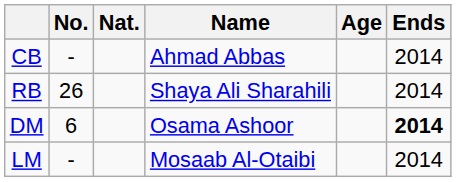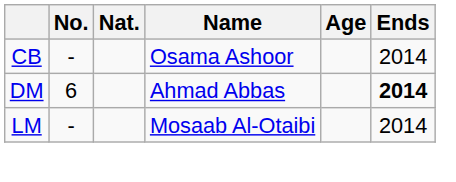 <table class="wikitable" style="font-size: 95%; text-align: center;">
 <tr>
 <th></th>
 <th>No.</th>
 <th>Nat.</th>
 <th>Name</th>
 <th>Age</th>
 <th>Ends</th>
 </tr>
 <tr>
 <td><a href='#'>CB</a></td>
 <td>-</td>
 <td></td>
-<td align=left><a href='#'>Ahmad Abbas</a></td>
-<td></td>
-<td>2014</td>
-</tr>
-<tr>
-<td><a href='#'>RB</a></td>
-<td>26</td>
-<td></td>
-<td align=left><a href='#'>Shaya Ali Sharahili</a></td>
+<td align=left><a href='#'>Osama Ashoor</a></td>
 <td></td>
 <td>2014</td>
 </tr>
 <tr>
 <td><a href='#'>DM</a></td>
 <td>6</td>
 <td></td>
-<td align=left><a href='#'>Osama Ashoor</a></td>
+<td align=left><a href='#'>Ahmad Abbas</a></td>
 <td></td>
 <td><strong>2014</strong></td>
 </tr>
 <tr>
 <td><a href='#'>LM</a></td>
 <td>-</td>
 <td></td>
 <td align=left><a href='#'>Mosaab Al-Otaibi</a></td>
 <td></td>
 <td>2014</td>
 </tr>
 </table>
